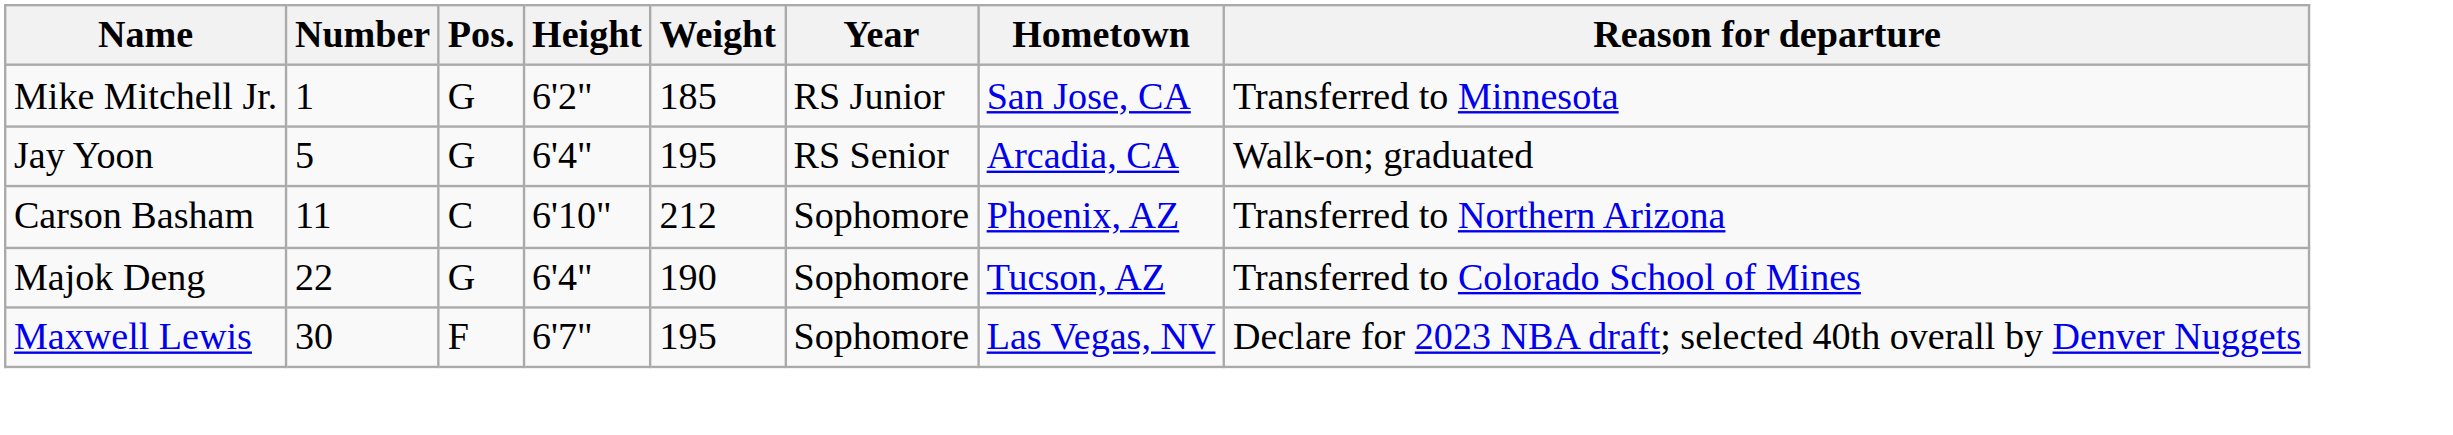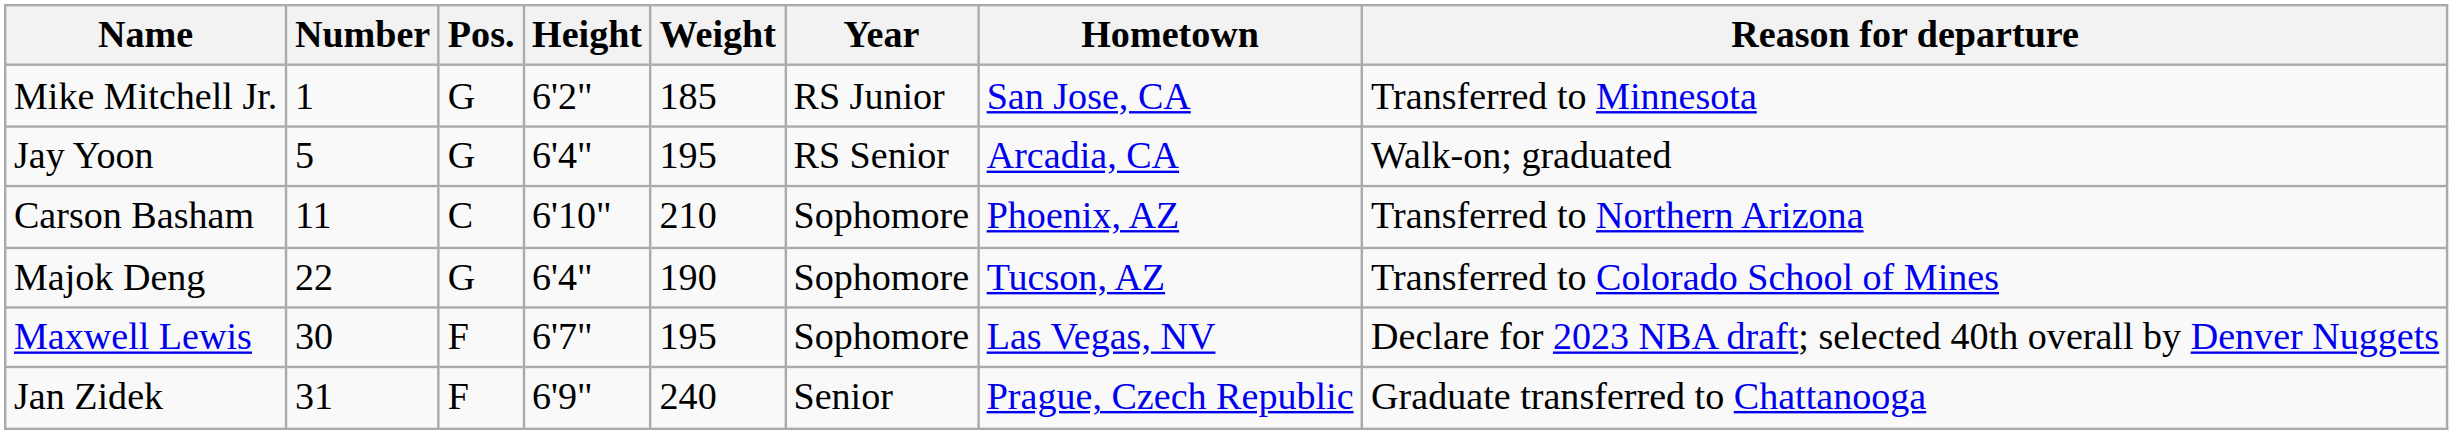 <table class="wikitable sortable" border="1">
 <tr>
 <th>Name</th>
 <th>Number</th>
 <th>Pos.</th>
 <th>Height</th>
 <th>Weight</th>
 <th>Year</th>
 <th>Hometown</th>
 <th class="unsortable">Reason for departure</th>
 </tr>
 <tr>
 <td>Mike Mitchell Jr.</td>
 <td>1</td>
 <td>G</td>
 <td>6'2"</td>
 <td>185</td>
 <td>RS Junior</td>
 <td><a href='#'>San Jose, CA</a></td>
 <td>Transferred to <a href='#'>Minnesota</a></td>
 </tr>
 <tr>
 <td>Jay Yoon</td>
 <td>5</td>
 <td>G</td>
 <td>6'4"</td>
 <td>195</td>
 <td>RS Senior</td>
 <td><a href='#'>Arcadia, CA</a></td>
 <td>Walk-on; graduated</td>
 </tr>
 <tr>
 <td>Carson Basham</td>
 <td>11</td>
 <td>C</td>
 <td>6'10"</td>
-<td>212</td>
+<td>210</td>
 <td>Sophomore</td>
 <td><a href='#'>Phoenix, AZ</a></td>
 <td>Transferred to <a href='#'>Northern Arizona</a></td>
 </tr>
 <tr>
 <td>Majok Deng</td>
 <td>22</td>
 <td>G</td>
 <td>6'4"</td>
 <td>190</td>
 <td>Sophomore</td>
 <td><a href='#'>Tucson, AZ</a></td>
 <td>Transferred to <a href='#'>Colorado School of Mines</a></td>
 </tr>
 <tr>
 <td><a href='#'>Maxwell Lewis</a></td>
 <td>30</td>
 <td>F</td>
 <td>6'7"</td>
 <td>195</td>
 <td>Sophomore</td>
 <td><a href='#'>Las Vegas, NV</a></td>
 <td>Declare for <a href='#'>2023 NBA draft</a>; selected 40th overall by <a href='#'>Denver Nuggets</a></td>
 </tr>
+<tr>
+<td>Jan Zidek</td>
+<td>31</td>
+<td>F</td>
+<td>6'9"</td>
+<td>240</td>
+<td>Senior</td>
+<td><a href='#'>Prague, Czech Republic</a></td>
+<td>Graduate transferred to <a href='#'>Chattanooga</a></td>
+</tr>
 </table>
